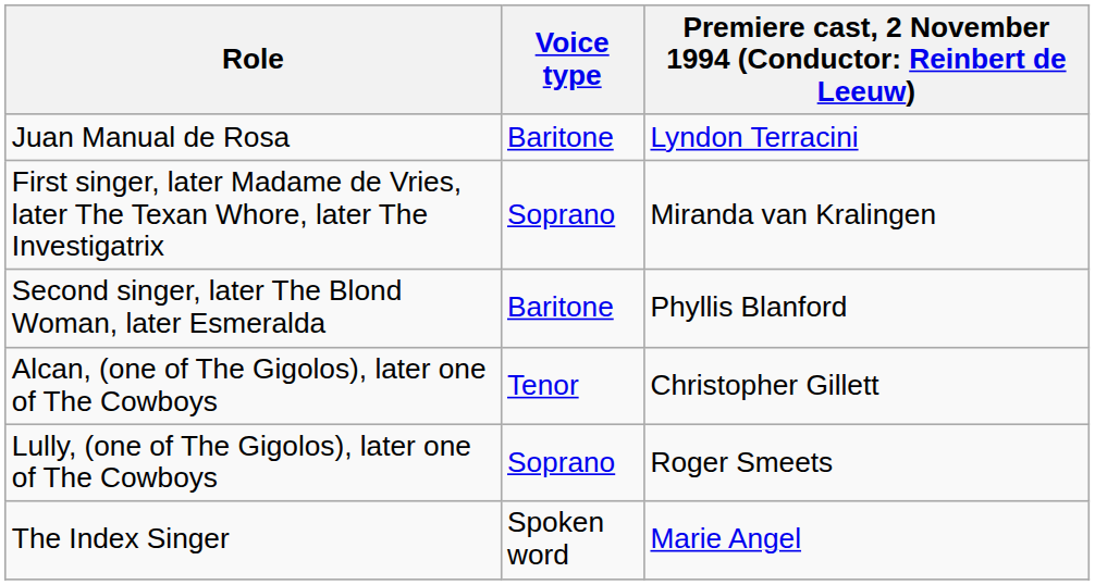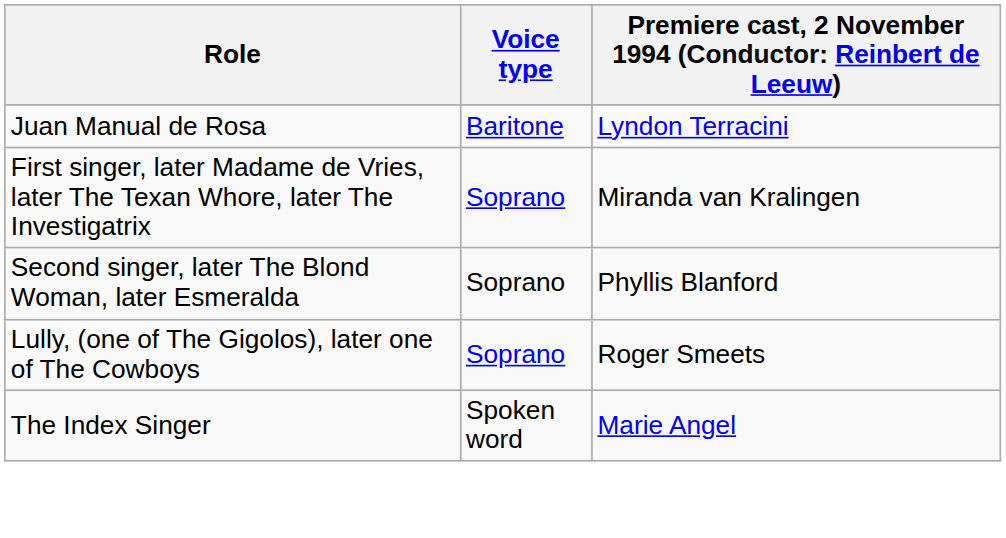 <table class="wikitable">
 <tr>
 <th>Role</th>
 <th><a href='#'>Voice type</a></th>
 <th>Premiere cast, 2 November 1994 (Conductor: <a href='#'>Reinbert de Leeuw</a>)</th>
 </tr>
 <tr>
 <td>Juan Manual de Rosa</td>
 <td><a href='#'>Baritone</a></td>
 <td><a href='#'>Lyndon Terracini</a></td>
 </tr>
 <tr>
 <td>First singer, later Madame de Vries, later The Texan Whore, later The Investigatrix</td>
 <td><a href='#'>Soprano</a></td>
 <td>Miranda van Kralingen</td>
 </tr>
 <tr>
 <td>Second singer, later The Blond Woman, later Esmeralda</td>
-<td><a href='#'>Baritone</a></td>
+<td>Soprano</td>
 <td>Phyllis Blanford</td>
-</tr>
-<tr>
-<td>Alcan, (one of The Gigolos), later one of The Cowboys</td>
-<td><a href='#'>Tenor</a></td>
-<td>Christopher Gillett</td>
 </tr>
 <tr>
 <td>Lully, (one of The Gigolos), later one of The Cowboys</td>
 <td><a href='#'>Soprano</a></td>
 <td>Roger Smeets</td>
 </tr>
 <tr>
 <td>The Index Singer</td>
 <td>Spoken word</td>
 <td><a href='#'>Marie Angel</a></td>
 </tr>
 </table>
